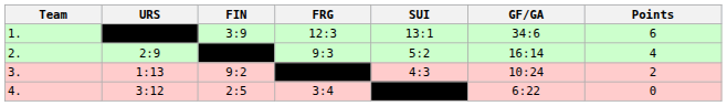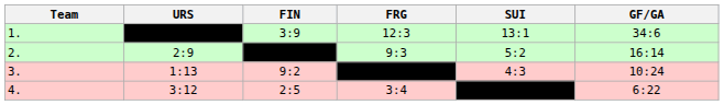 <table class="wikitable" bgcolor="#EFEFFF" width="50%">
 <tr bgcolor="#BCD2EE">
 <th>Team</th>
 <th>URS</th>
 <th>FIN</th>
 <th>FRG</th>
 <th>SUI</th>
 <th>GF/GA</th>
-<th>Points</th>
 </tr>
 <tr bgcolor="#ccffcc" align="center">
 <td align="left">1. </td>
 <td style="background:#000000;"></td>
 <td>3:9</td>
 <td>12:3</td>
 <td>13:1</td>
 <td>34:6</td>
-<td>6</td>
 </tr>
 <tr bgcolor="#ccffcc" align="center">
 <td align="left">2. </td>
 <td>2:9</td>
 <td style="background:#000000;"></td>
 <td>9:3</td>
 <td>5:2</td>
 <td>16:14</td>
-<td>4</td>
 </tr>
 <tr bgcolor="#ffcccc" align="center">
 <td align="left">3. </td>
 <td>1:13</td>
 <td>9:2</td>
 <td style="background:#000000;"></td>
 <td>4:3</td>
 <td>10:24</td>
-<td>2</td>
 </tr>
 <tr bgcolor="#ffcccc" align="center">
 <td align="left">4. </td>
 <td>3:12</td>
 <td>2:5</td>
 <td>3:4</td>
 <td style="background:#000000;"></td>
 <td>6:22</td>
-<td>0</td>
 </tr>
 </table>
